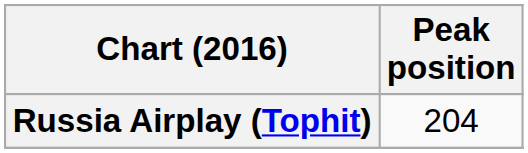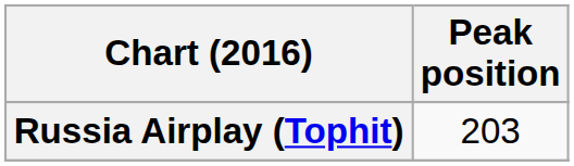 <table class="wikitable sortable plainrowheaders" style="text-align:center">
 <tr>
 <th scope="col">Chart (2016)</th>
 <th scope="col">Peak<br> position</th>
 </tr>
 <tr>
 </tr>
 <tr>
 </tr>
 <tr>
 </tr>
 <tr>
 </tr>
 <tr>
 </tr>
 <tr>
 </tr>
 <tr>
 </tr>
 <tr>
 <th scope="row">Russia Airplay (<a href='#'>Tophit</a>)</th>
-<td>204</td>
+<td>203</td>
 </tr>
 <tr>
 </tr>
 <tr>
 </tr>
 <tr>
 </tr>
 </table>
